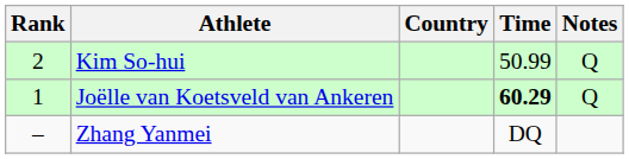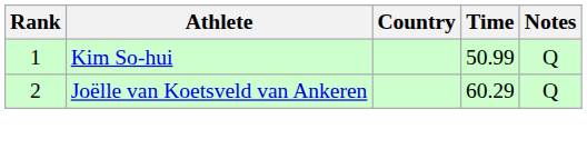 <table class="wikitable" style="text-align:center">
 <tr>
 <th>Rank</th>
 <th>Athlete</th>
 <th>Country</th>
 <th>Time</th>
 <th>Notes</th>
 </tr>
 <tr bgcolor=ccffcc>
-<td>2</td>
+<td>1</td>
 <td align=left><a href='#'>Kim So-hui</a></td>
 <td align=left></td>
 <td>50.99</td>
 <td>Q</td>
 </tr>
 <tr bgcolor=ccffcc>
-<td>1</td>
+<td>2</td>
 <td align=left><a href='#'>Joëlle van Koetsveld van Ankeren</a></td>
 <td align=left></td>
-<td><strong>60.29</strong></td>
+<td>60.29</td>
 <td>Q</td>
 </tr>
-<tr>
-<td>–</td>
-<td align=left><a href='#'>Zhang Yanmei</a></td>
-<td align=left></td>
-<td>DQ</td>
-<td></td>
-</tr>
 </table>
